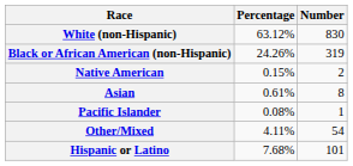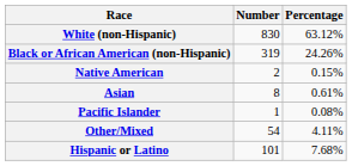 <table class="wikitable" style="text-align:right">
 <tr>
 <th scope="col">Race</th>
+<th scope="col">Number</th>
 <th scope="col">Percentage</th>
-<th scope="col">Number</th>
 </tr>
 <tr>
 <th scope="row"><a href='#'>White</a> (non-Hispanic)</th>
+<td>830</td>
 <td>63.12%</td>
-<td>830</td>
 </tr>
 <tr>
 <th scope="row"><a href='#'>Black or African American</a> (non-Hispanic)</th>
+<td>319</td>
 <td>24.26%</td>
-<td>319</td>
 </tr>
 <tr>
 <th scope="row"><a href='#'>Native American</a></th>
+<td>2</td>
 <td>0.15%</td>
-<td>2</td>
 </tr>
 <tr>
 <th scope="row"><a href='#'>Asian</a></th>
+<td>8</td>
 <td>0.61%</td>
-<td>8</td>
 </tr>
 <tr>
 <th scope="row"><a href='#'>Pacific Islander</a></th>
+<td>1</td>
 <td>0.08%</td>
-<td>1</td>
 </tr>
 <tr>
 <th scope="row"><a href='#'>Other/Mixed</a></th>
+<td>54</td>
 <td>4.11%</td>
-<td>54</td>
 </tr>
 <tr>
 <th scope="row"><a href='#'>Hispanic</a> or <a href='#'>Latino</a></th>
+<td>101</td>
 <td>7.68%</td>
-<td>101</td>
 </tr>
 </table>
